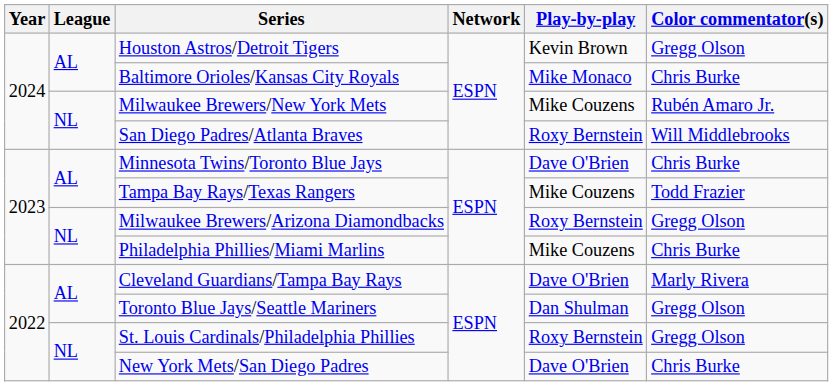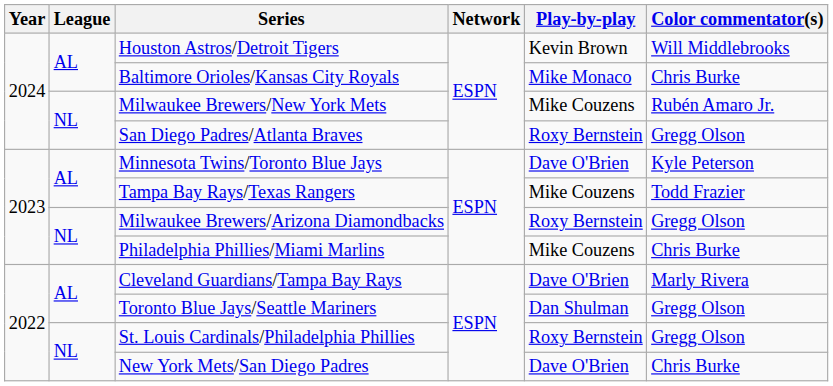 <table class="wikitable">
 <tr>
 <th>Year</th>
 <th>League</th>
 <th>Series</th>
 <th>Network</th>
 <th><a href='#'>Play-by-play</a></th>
 <th><a href='#'>Color commentator</a>(s)</th>
 </tr>
 <tr>
 <td rowspan=4>2024</td>
 <td rowspan=2><a href='#'>AL</a></td>
 <td><a href='#'>Houston Astros</a>/<a href='#'>Detroit Tigers</a></td>
 <td rowspan=4><a href='#'>ESPN</a></td>
 <td>Kevin Brown</td>
-<td><a href='#'>Gregg Olson</a></td>
+<td><a href='#'>Will Middlebrooks</a></td>
 </tr>
 <tr>
 <td><a href='#'>Baltimore Orioles</a>/<a href='#'>Kansas City Royals</a></td>
 <td><a href='#'>Mike Monaco</a></td>
 <td><a href='#'>Chris Burke</a></td>
 </tr>
 <tr>
 <td rowspan=2><a href='#'>NL</a></td>
 <td><a href='#'>Milwaukee Brewers</a>/<a href='#'>New York Mets</a></td>
 <td>Mike Couzens</td>
 <td><a href='#'>Rubén Amaro Jr.</a></td>
 </tr>
 <tr>
 <td><a href='#'>San Diego Padres</a>/<a href='#'>Atlanta Braves</a></td>
 <td><a href='#'>Roxy Bernstein</a></td>
-<td><a href='#'>Will Middlebrooks</a></td>
+<td><a href='#'>Gregg Olson</a></td>
 </tr>
 <tr>
 <td rowspan=4>2023</td>
 <td rowspan=2><a href='#'>AL</a></td>
 <td><a href='#'>Minnesota Twins</a>/<a href='#'>Toronto Blue Jays</a></td>
 <td rowspan=4><a href='#'>ESPN</a></td>
 <td><a href='#'>Dave O'Brien</a></td>
-<td><a href='#'>Chris Burke</a></td>
+<td><a href='#'>Kyle Peterson</a></td>
 </tr>
 <tr>
 <td><a href='#'>Tampa Bay Rays</a>/<a href='#'>Texas Rangers</a></td>
 <td>Mike Couzens</td>
 <td><a href='#'>Todd Frazier</a></td>
 </tr>
 <tr>
 <td rowspan=2><a href='#'>NL</a></td>
 <td><a href='#'>Milwaukee Brewers</a>/<a href='#'>Arizona Diamondbacks</a></td>
 <td><a href='#'>Roxy Bernstein</a></td>
 <td><a href='#'>Gregg Olson</a></td>
 </tr>
 <tr>
 <td><a href='#'>Philadelphia Phillies</a>/<a href='#'>Miami Marlins</a></td>
 <td>Mike Couzens</td>
 <td><a href='#'>Chris Burke</a></td>
 </tr>
 <tr>
 <td rowspan=4>2022</td>
 <td rowspan=2><a href='#'>AL</a></td>
 <td><a href='#'>Cleveland Guardians</a>/<a href='#'>Tampa Bay Rays</a></td>
 <td rowspan=4><a href='#'>ESPN</a></td>
 <td><a href='#'>Dave O'Brien</a></td>
 <td><a href='#'>Marly Rivera</a></td>
 </tr>
 <tr>
 <td><a href='#'>Toronto Blue Jays</a>/<a href='#'>Seattle Mariners</a></td>
 <td><a href='#'>Dan Shulman</a></td>
 <td><a href='#'>Gregg Olson</a></td>
 </tr>
 <tr>
 <td rowspan=2><a href='#'>NL</a></td>
 <td><a href='#'>St. Louis Cardinals</a>/<a href='#'>Philadelphia Phillies</a></td>
 <td><a href='#'>Roxy Bernstein</a></td>
 <td><a href='#'>Gregg Olson</a></td>
 </tr>
 <tr>
 <td><a href='#'>New York Mets</a>/<a href='#'>San Diego Padres</a></td>
 <td><a href='#'>Dave O'Brien</a></td>
 <td><a href='#'>Chris Burke</a></td>
 </tr>
 </table>
